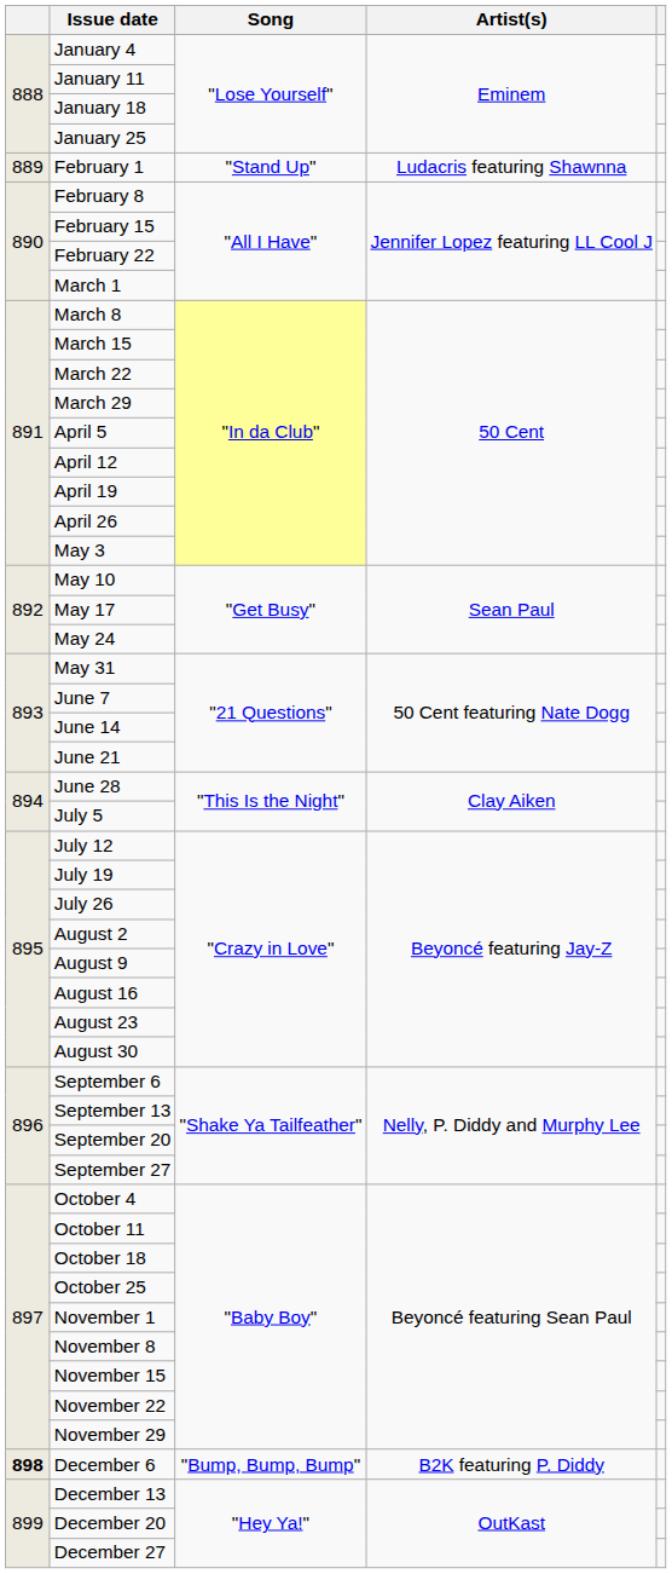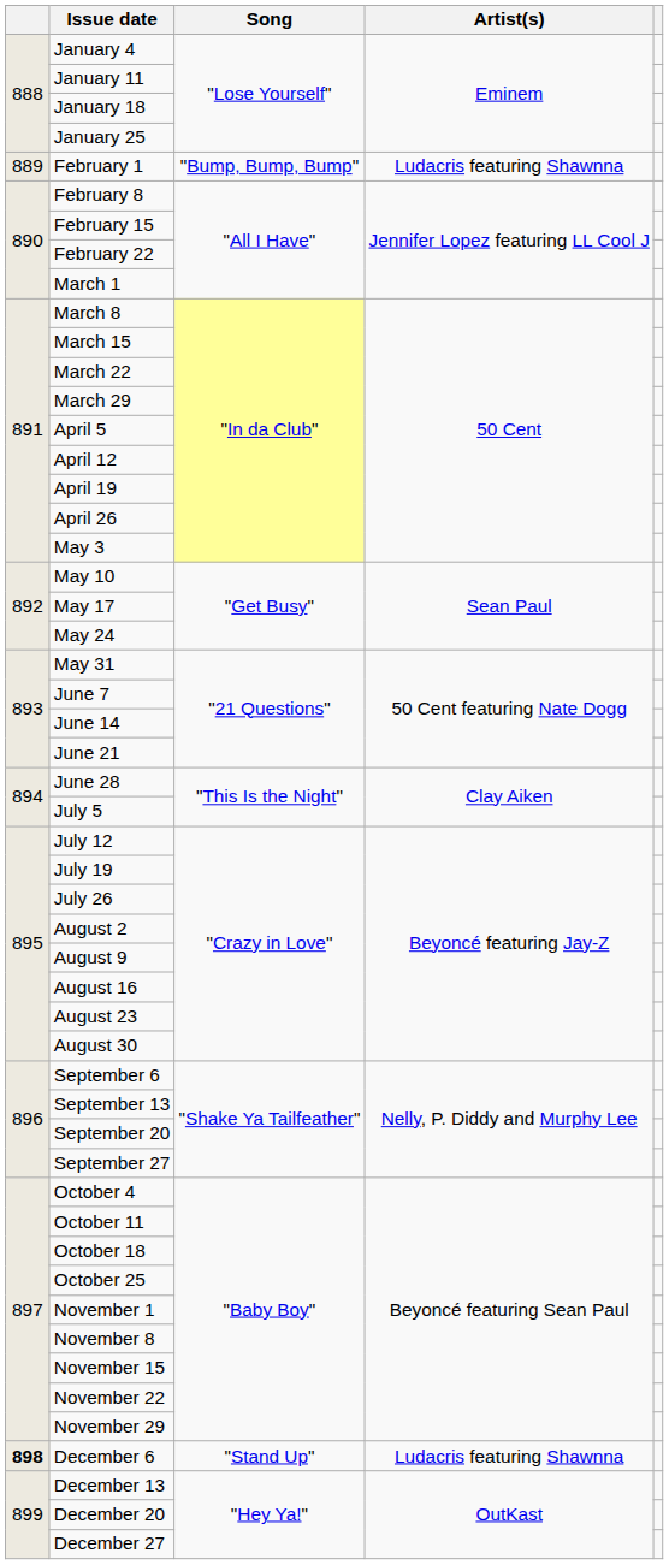 <table class="wikitable">
 <tr>
 <th width=31></th>
 <th align="center">Issue date</th>
 <th align="center">Song</th>
 <th align="center">Artist(s)</th>
 <th align="center"></th>
 </tr>
 <tr>
 <td bgcolor=#EDEAE0 align=center rowspan=4>888</td>
 <td align="left">January 4</td>
 <td align="center" rowspan="4">"<a href='#'>Lose Yourself</a>"</td>
 <td align="center" rowspan="4"><a href='#'>Eminem</a></td>
 <td align="center"></td>
 </tr>
 <tr>
 <td align="left">January 11</td>
 <td align="center"></td>
 </tr>
 <tr>
 <td align="left">January 18</td>
 <td align="center"></td>
 </tr>
 <tr>
 <td align="left">January 25</td>
 <td align="center"></td>
 </tr>
 <tr>
 <td bgcolor=#EDEAE0 align=center>889</td>
 <td align="left">February 1</td>
-<td align="center">"<a href='#'>Stand Up</a>"</td>
+<td align="center">"<a href='#'>Bump, Bump, Bump</a>"</td>
 <td align="center"><a href='#'>Ludacris</a> featuring <a href='#'>Shawnna</a></td>
 <td align="center"></td>
 </tr>
 <tr>
 <td bgcolor=#EDEAE0 align=center rowspan=4>890</td>
 <td align="left">February 8</td>
 <td align="center" rowspan="4">"<a href='#'>All I Have</a>"</td>
 <td align="center" rowspan="4"><a href='#'>Jennifer Lopez</a> featuring <a href='#'>LL Cool J</a></td>
 <td align="center"></td>
 </tr>
 <tr>
 <td align="left">February 15</td>
 <td align="center"></td>
 </tr>
 <tr>
 <td align="left">February 22</td>
 <td align="center"></td>
 </tr>
 <tr>
 <td align="left">March 1</td>
 <td align="center"></td>
 </tr>
 <tr>
 <td bgcolor=#EDEAE0 align=center rowspan=9>891</td>
 <td align="left">March 8</td>
 <td bgcolor=#FFFF99 align="center" rowspan="9">"<a href='#'>In da Club</a>" </td>
 <td align="center" rowspan="9"><a href='#'>50 Cent</a></td>
 <td align="center"></td>
 </tr>
 <tr>
 <td align="left">March 15</td>
 <td align="center"></td>
 </tr>
 <tr>
 <td align="left">March 22</td>
 <td align="center"></td>
 </tr>
 <tr>
 <td align="left">March 29</td>
 <td align="center"></td>
 </tr>
 <tr>
 <td align="left">April 5</td>
 <td align="center"></td>
 </tr>
 <tr>
 <td align="left">April 12</td>
 <td align="center"></td>
 </tr>
 <tr>
 <td align="left">April 19</td>
 <td align="center"></td>
 </tr>
 <tr>
 <td align="left">April 26</td>
 <td align="center"></td>
 </tr>
 <tr>
 <td align="left">May 3</td>
 <td align="center"></td>
 </tr>
 <tr>
 <td bgcolor=#EDEAE0 align=center rowspan=3>892</td>
 <td align="left">May 10</td>
 <td align="center" rowspan="3">"<a href='#'>Get Busy</a>"</td>
 <td align="center" rowspan="3"><a href='#'>Sean Paul</a></td>
 <td align="center"></td>
 </tr>
 <tr>
 <td align="left">May 17</td>
 <td align="center"></td>
 </tr>
 <tr>
 <td align="left">May 24</td>
 <td align="center"></td>
 </tr>
 <tr>
 <td bgcolor=#EDEAE0 align=center rowspan=4>893</td>
 <td align="left">May 31</td>
 <td align="center" rowspan="4">"<a href='#'>21 Questions</a>"</td>
 <td align="center" rowspan="4">50 Cent featuring <a href='#'>Nate Dogg</a></td>
 <td align="center"></td>
 </tr>
 <tr>
 <td align="left">June 7</td>
 <td align="center"></td>
 </tr>
 <tr>
 <td align="left">June 14</td>
 <td align="center"></td>
 </tr>
 <tr>
 <td align="left">June 21</td>
 <td align="center"></td>
 </tr>
 <tr>
 <td bgcolor=#EDEAE0 align=center rowspan=2>894</td>
 <td align="left">June 28</td>
 <td align="center" rowspan="2">"<a href='#'>This Is the Night</a>"</td>
 <td align="center" rowspan="2"><a href='#'>Clay Aiken</a></td>
 <td align="center"></td>
 </tr>
 <tr>
 <td align="left">July 5</td>
 <td align="center"></td>
 </tr>
 <tr>
 <td bgcolor=#EDEAE0 align=center rowspan=8>895</td>
 <td align="left">July 12</td>
 <td align="center" rowspan="8">"<a href='#'>Crazy in Love</a>"</td>
 <td align="center" rowspan="8"><a href='#'>Beyoncé</a> featuring <a href='#'>Jay-Z</a></td>
 <td align="center"></td>
 </tr>
 <tr>
 <td align="left">July 19</td>
 <td align="center"></td>
 </tr>
 <tr>
 <td align="left">July 26</td>
 <td align="center"></td>
 </tr>
 <tr>
 <td align="left">August 2</td>
 <td align="center"></td>
 </tr>
 <tr>
 <td align="left">August 9</td>
 <td align="center"></td>
 </tr>
 <tr>
 <td align="left">August 16</td>
 <td align="center"></td>
 </tr>
 <tr>
 <td align="left">August 23</td>
 <td align="center"></td>
 </tr>
 <tr>
 <td align="left">August 30</td>
 <td align="center"></td>
 </tr>
 <tr>
 <td bgcolor=#EDEAE0 align=center rowspan=4>896</td>
 <td align="left">September 6</td>
 <td align="center" rowspan="4">"<a href='#'>Shake Ya Tailfeather</a>"</td>
 <td align="center" rowspan="4"><a href='#'>Nelly</a>, P. Diddy and <a href='#'>Murphy Lee</a></td>
 <td align="center"></td>
 </tr>
 <tr>
 <td align="left">September 13</td>
 <td align="center"></td>
 </tr>
 <tr>
 <td align="left">September 20</td>
 <td align="center"></td>
 </tr>
 <tr>
 <td align="left">September 27</td>
 <td align="center"></td>
 </tr>
 <tr>
 <td bgcolor=#EDEAE0 align=center rowspan=9>897</td>
 <td align="left">October 4</td>
 <td align="center" rowspan="9">"<a href='#'>Baby Boy</a>"</td>
 <td align="center" rowspan="9">Beyoncé featuring Sean Paul</td>
 <td align="center"></td>
 </tr>
 <tr>
 <td align="left">October 11</td>
 <td align="center"></td>
 </tr>
 <tr>
 <td align="left">October 18</td>
 <td align="center"></td>
 </tr>
 <tr>
 <td align="left">October 25</td>
 <td align="center"></td>
 </tr>
 <tr>
 <td align="left">November 1</td>
 <td align="center"></td>
 </tr>
 <tr>
 <td align="left">November 8</td>
 <td align="center"></td>
 </tr>
 <tr>
 <td align="left">November 15</td>
 <td align="center"></td>
 </tr>
 <tr>
 <td align="left">November 22</td>
 <td align="center"></td>
 </tr>
 <tr>
 <td align="left">November 29</td>
 <td align="center"></td>
 </tr>
 <tr>
 <td bgcolor=#EDEAE0 align=center><strong>898</strong></td>
 <td align="left">December 6</td>
-<td align="center">"<a href='#'>Bump, Bump, Bump</a>"</td>
-<td align="center"><a href='#'>B2K</a> featuring <a href='#'>P. Diddy</a></td>
+<td align="center">"<a href='#'>Stand Up</a>"</td>
+<td align="center"><a href='#'>Ludacris</a> featuring <a href='#'>Shawnna</a></td>
 <td align="center"></td>
 </tr>
 <tr>
 <td bgcolor=#EDEAE0 align=center rowspan=3>899</td>
 <td align="left">December 13</td>
 <td align="center" rowspan="3">"<a href='#'>Hey Ya!</a>"</td>
 <td align="center" rowspan="3"><a href='#'>OutKast</a></td>
 <td align="center"></td>
 </tr>
 <tr>
 <td align="left">December 20</td>
 <td align="center"></td>
 </tr>
 <tr>
 <td align="left">December 27</td>
 <td align="center"></td>
 </tr>
 </table>
